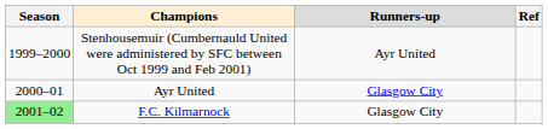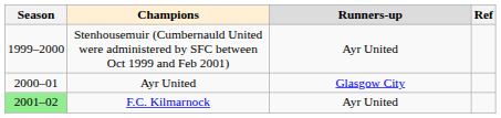 <table class="wikitable" style="text-align: center;">
 <tr>
 <th>Season</th>
 <th scope="col" style="width: 250px; background-color: PapayaWhip">Champions</th>
 <th scope="col" style="width: 250px; background-color: Gainsboro">Runners-up</th>
 <th>Ref</th>
 </tr>
 <tr>
 <td>1999–2000</td>
 <td>Stenhousemuir (Cumbernauld United were administered by SFC between Oct 1999 and Feb 2001)</td>
 <td>Ayr United</td>
 <td></td>
 </tr>
 <tr>
 <td>2000–01</td>
 <td>Ayr United</td>
 <td><a href='#'>Glasgow City</a></td>
 <td></td>
 </tr>
 <tr>
 <td style="background: lightgreen;">2001–02</td>
 <td><a href='#'>F.C. Kilmarnock</a></td>
-<td>Glasgow City</td>
+<td>Ayr United</td>
 <td></td>
 </tr>
 </table>
